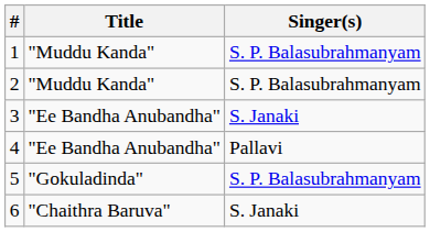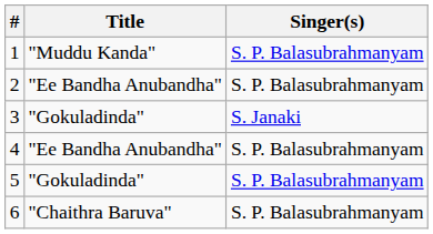 <table class="wikitable" style="font-size:95%;">
 <tr>
 <th>#</th>
 <th>Title</th>
 <th>Singer(s)</th>
 </tr>
 <tr>
 <td>1</td>
 <td>"Muddu Kanda"</td>
 <td><a href='#'>S. P. Balasubrahmanyam</a></td>
 </tr>
 <tr>
 <td>2</td>
-<td>"Muddu Kanda"</td>
+<td>"Ee Bandha Anubandha"</td>
 <td>S. P. Balasubrahmanyam</td>
 </tr>
 <tr>
 <td>3</td>
-<td>"Ee Bandha Anubandha"</td>
+<td>"Gokuladinda"</td>
 <td><a href='#'>S. Janaki</a></td>
 </tr>
 <tr>
 <td>4</td>
 <td>"Ee Bandha Anubandha"</td>
-<td>Pallavi</td>
+<td>S. P. Balasubrahmanyam</td>
 </tr>
 <tr>
 <td>5</td>
 <td>"Gokuladinda"</td>
 <td><a href='#'>S. P. Balasubrahmanyam</a></td>
 </tr>
 <tr>
 <td>6</td>
 <td>"Chaithra Baruva"</td>
-<td>S. Janaki</td>
+<td>S. P. Balasubrahmanyam</td>
 </tr>
 </table>
